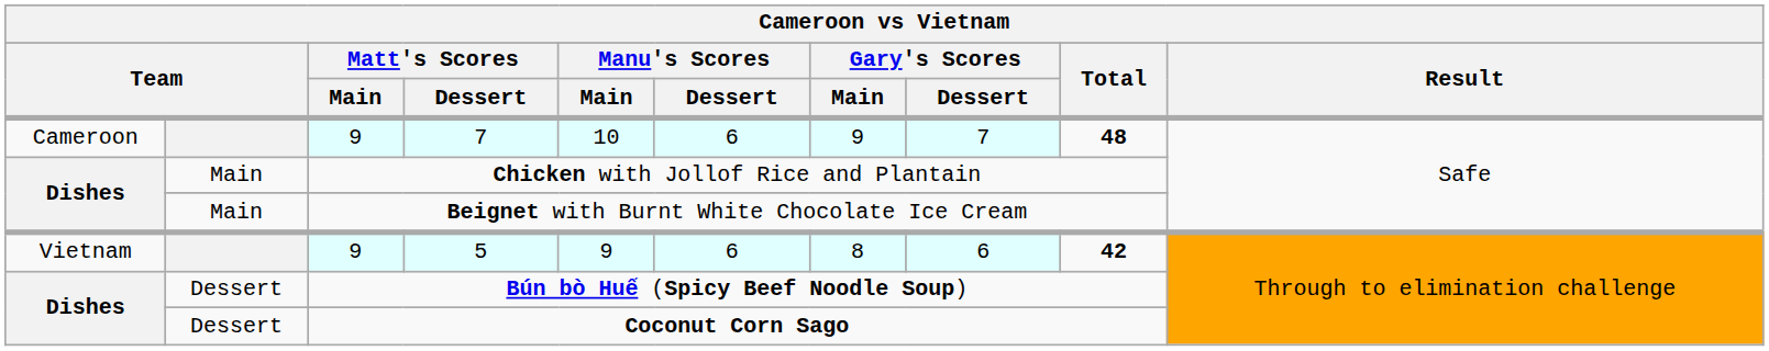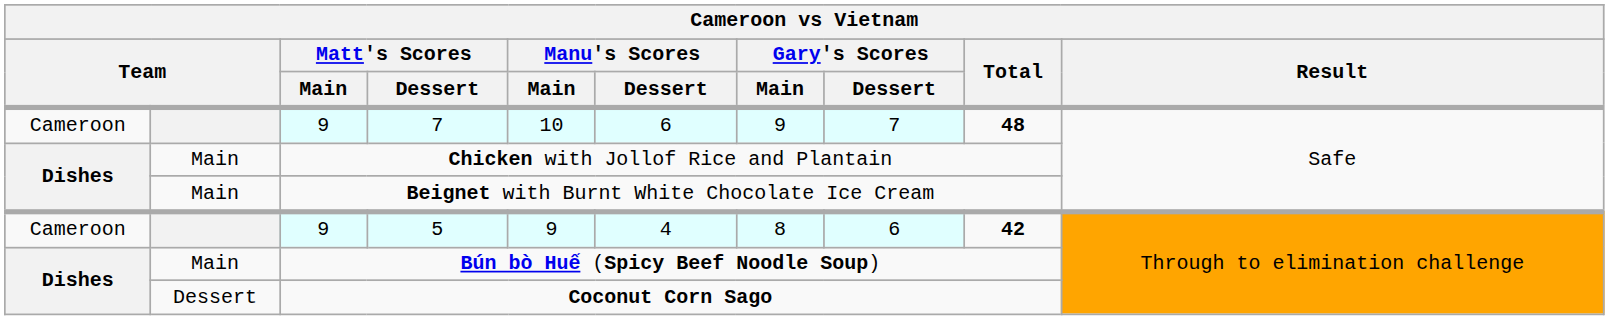 <table class="wikitable plainrowheaders" style="text-align:center; font-size:90%; width:80em;">
 <tr>
 <th colspan="16" >Cameroon vs Vietnam</th>
 </tr>
 <tr>
 <th rowspan="2" colspan="2">Team</th>
 <th scope="col" colspan="2"><a href='#'>Matt</a>'s Scores</th>
 <th scope="col" colspan="2"><a href='#'>Manu</a>'s Scores</th>
 <th scope="col" colspan="2"><a href='#'>Gary</a>'s Scores</th>
 <th scope="col" rowspan="2">Total<br><small></small></th>
 <th scope="col" rowspan="2">Result</th>
 </tr>
 <tr>
 <th scope="col">Main</th>
 <th scope="col">Dessert</th>
 <th scope="col">Main</th>
 <th scope="col">Dessert</th>
 <th scope="col">Main</th>
 <th scope="col">Dessert</th>
 </tr>
 <tr style="border-top:3px solid #aaa;">
 <td>Cameroon</td>
 <th style="text-align:centre"></th>
 <td bgcolor="#e0ffff">9</td>
 <td bgcolor="#e0ffff">7</td>
 <td bgcolor="#e0ffff">10</td>
 <td bgcolor="#e0ffff">6</td>
 <td bgcolor="#e0ffff">9</td>
 <td bgcolor="#e0ffff">7</td>
 <td><strong>48</strong></td>
 <td rowspan="3">Safe</td>
 </tr>
 <tr>
 <th rowspan="2">Dishes</th>
 <td>Main</td>
 <td colspan="7"><strong>Chicken</strong> with Jollof Rice and Plantain</td>
 </tr>
 <tr>
 <td>Main</td>
 <td colspan="7"><strong>Beignet</strong> with Burnt White Chocolate Ice Cream</td>
 </tr>
 <tr style="border-top:3px solid #aaa;">
-<td>Vietnam</td>
+<td>Cameroon</td>
 <th style="text-align:centre"></th>
 <td bgcolor="#e0ffff">9</td>
 <td bgcolor="#e0ffff">5</td>
 <td bgcolor="#e0ffff">9</td>
-<td bgcolor="#e0ffff">6</td>
+<td bgcolor="#e0ffff">4</td>
 <td bgcolor="#e0ffff">8</td>
 <td bgcolor="#e0ffff">6</td>
 <td><strong>42</strong></td>
 <td style="background:orange" rowspan="3">Through to elimination challenge</td>
 </tr>
 <tr>
 <th rowspan="2">Dishes</th>
-<td>Dessert</td>
+<td>Main</td>
 <td colspan="7"><strong><a href='#'>Bún bò Huế</a></strong> (<strong>Spicy Beef Noodle Soup</strong>)</td>
 </tr>
 <tr>
 <td>Dessert</td>
 <td colspan="7"><strong>Coconut Corn Sago</strong></td>
 </tr>
 </table>
